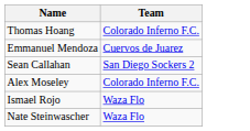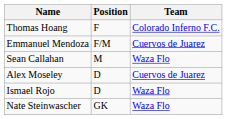 <table class="wikitable">
 <tr>
 <th>Name</th>
+<th>Position</th>
 <th>Team</th>
 </tr>
 <tr>
 <td>Thomas Hoang</td>
+<td>F</td>
 <td><a href='#'>Colorado Inferno F.C.</a></td>
 </tr>
 <tr>
 <td>Emmanuel Mendoza</td>
+<td>F/M</td>
 <td><a href='#'>Cuervos de Juarez</a></td>
 </tr>
 <tr>
 <td>Sean Callahan</td>
-<td><a href='#'>San Diego Sockers 2</a></td>
+<td>M</td>
+<td><a href='#'>Waza Flo</a></td>
 </tr>
 <tr>
 <td>Alex Moseley</td>
-<td><a href='#'>Colorado Inferno F.C.</a></td>
+<td>D</td>
+<td><a href='#'>Cuervos de Juarez</a></td>
 </tr>
 <tr>
 <td>Ismael Rojo</td>
+<td>D</td>
 <td><a href='#'>Waza Flo</a></td>
 </tr>
 <tr>
 <td>Nate Steinwascher</td>
+<td>GK</td>
 <td><a href='#'>Waza Flo</a></td>
 </tr>
 </table>
